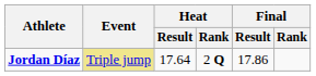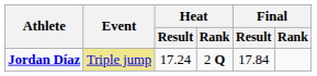 <table class="wikitable" style="font-size:90%">
 <tr>
 <th rowspan="2">Athlete</th>
 <th rowspan="2">Event</th>
 <th colspan="2">Heat</th>
 <th colspan="2">Final</th>
 </tr>
 <tr style="font-size:95%">
 <th>Result</th>
 <th>Rank</th>
 <th>Result</th>
 <th>Rank</th>
 </tr>
 <tr align=center>
 <td align=left><strong><a href='#'>Jordan Díaz</a></strong></td>
 <td align=left style="background: khaki;"><a href='#'>Triple jump</a></td>
-<td>17.64</td>
+<td>17.24</td>
 <td>2 <strong>Q</strong></td>
-<td>17.86</td>
+<td>17.84</td>
 <td></td>
 </tr>
 </table>
